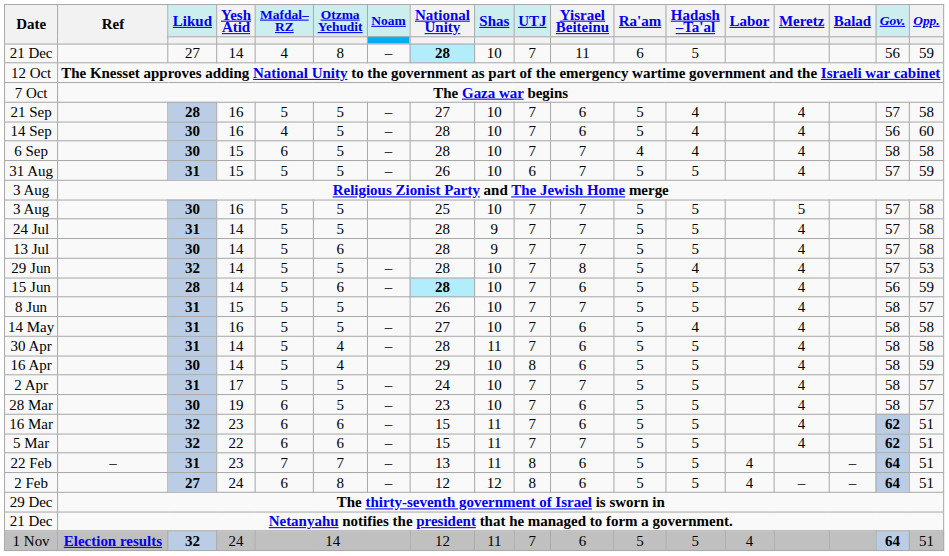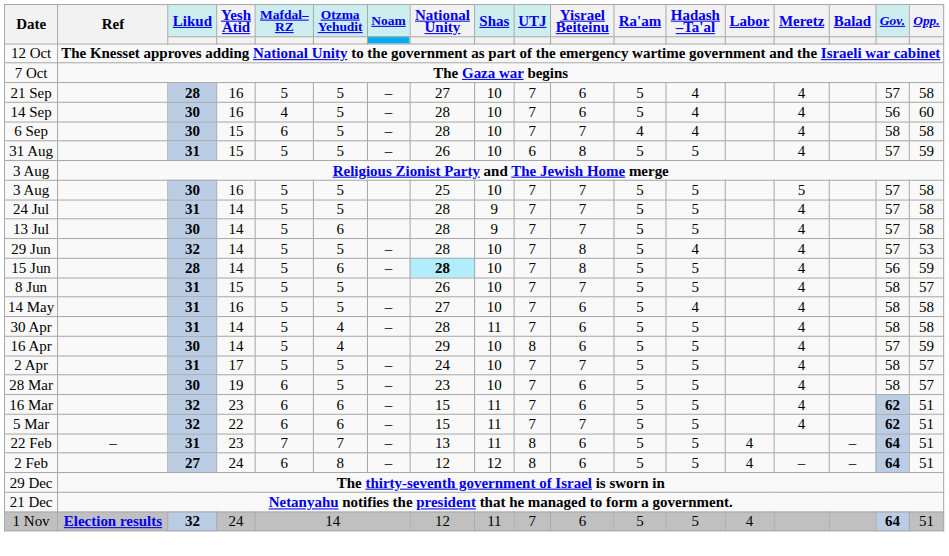 <table class="wikitable sortable" style=text-align:center;font-size:90%;line-height:12px>
 <tr>
 <th rowspan=2>Date</th>
 <th rowspan="2">Ref</th>
 <th style=background:#cee><a href='#'>Likud</a></th>
 <th><a href='#'>Yesh<br>Atid</a></th>
 <th style=background:#cee;font-size:90%><a href='#'>Mafdal–<br>RZ</a></th>
 <th style=background:#cee;font-size:90%><a href='#'>Otzma<br>Yehudit</a></th>
 <th style=background:#cee;font-size:90%><a href='#'>Noam</a></th>
 <th><a href='#'>National<br>Unity</a></th>
 <th style=background:#cee><a href='#'>Shas</a></th>
 <th style=background:#cee><a href='#'>UTJ</a></th>
 <th><a href='#'>Yisrael<br>Beiteinu</a></th>
 <th><a href='#'>Ra'am</a></th>
 <th><a href='#'>Hadash<br>–Ta'al</a></th>
 <th><a href='#'>Labor</a></th>
 <th><a href='#'>Meretz</a></th>
 <th><a href='#'>Balad</a></th>
 <th style=background:#cee;font-size:90%><a href='#'><em>Gov.</em></a></th>
 <th style=font-size:90%><a href='#'><em>Opp.</em></a></th>
 </tr>
 <tr>
 <th style=background:></th>
 <th style=background:></th>
 <th style=background:></th>
 <th style=background:></th>
 <th style=background:#01AFF0></th>
 <th style=background:></th>
 <th style=background:></th>
 <th style=background:></th>
 <th style=background:></th>
 <th style=background:></th>
 <th style=background:></th>
 <th style=background:></th>
 <th style=background:></th>
 <th style=background:></th>
 <th style=background:></th>
 <th style=background:></th>
-</tr>
-<tr>
-<td data-sort-value=2023-12-21>21 Dec</td>
-<td></td>
-<td>27</td>
-<td>14</td>
-<td>4</td>
-<td>8</td>
-<td>–</td>
-<td style=background:#B2EDFB><strong>28</strong></td>
-<td>10</td>
-<td>7</td>
-<td>11</td>
-<td>6</td>
-<td>5</td>
-<td></td>
-<td></td>
-<td></td>
-<td>56</td>
-<td>59</td>
 </tr>
 <tr>
 <td data-sort-value=2023-10-12>12 Oct</td>
 <td colspan="17"><strong>The Knesset approves adding <a href='#'>National Unity</a> to the government as part of the emergency wartime government and the <a href='#'>Israeli war cabinet</a></strong></td>
 </tr>
 <tr>
 <td data-sort-value=2023-10-07>7 Oct</td>
 <td colspan="17"><strong>The <a href='#'>Gaza war</a> begins</strong></td>
 </tr>
 <tr>
 <td data-sort-value=2023-09-21>21 Sep</td>
 <td></td>
 <td style=background:#BBCDE4><strong>28</strong></td>
 <td>16</td>
 <td>5</td>
 <td>5</td>
 <td>–</td>
 <td>27</td>
 <td>10</td>
 <td>7</td>
 <td>6</td>
 <td>5</td>
 <td>4</td>
 <td></td>
 <td>4</td>
 <td></td>
 <td>57</td>
 <td>58</td>
 </tr>
 <tr>
 <td data-sort-value=2023-09-14>14 Sep</td>
 <td></td>
 <td style=background:#BBCDE4><strong>30</strong></td>
 <td>16</td>
 <td>4</td>
 <td>5</td>
 <td>–</td>
 <td>28</td>
 <td>10</td>
 <td>7</td>
 <td>6</td>
 <td>5</td>
 <td>4</td>
 <td></td>
 <td>4</td>
 <td></td>
 <td>56</td>
 <td>60</td>
 </tr>
 <tr>
 <td data-sort-value=2023-09-06>6 Sep</td>
 <td></td>
 <td style=background:#BBCDE4><strong>30</strong></td>
 <td>15</td>
 <td>6</td>
 <td>5</td>
 <td>–</td>
 <td>28</td>
 <td>10</td>
 <td>7</td>
 <td>7</td>
 <td>4</td>
 <td>4</td>
 <td></td>
 <td>4</td>
 <td></td>
 <td>58</td>
 <td>58</td>
 </tr>
 <tr>
 <td data-sort-value=2023-08-31>31 Aug</td>
 <td></td>
 <td style=background:#BBCDE4><strong>31</strong></td>
 <td>15</td>
 <td>5</td>
 <td>5</td>
 <td>–</td>
 <td>26</td>
 <td>10</td>
 <td>6</td>
-<td>7</td>
+<td>8</td>
 <td>5</td>
 <td>5</td>
 <td></td>
 <td>4</td>
 <td></td>
 <td>57</td>
 <td>59</td>
 </tr>
 <tr>
 <td data-sort-value=2023-08-03>3 Aug</td>
 <td colspan="17"><strong><a href='#'>Religious Zionist Party</a> and <a href='#'>The Jewish Home</a> merge</strong></td>
 </tr>
 <tr>
 <td data-sort-value=2023-08-03>3 Aug</td>
 <td></td>
 <td style=background:#BBCDE4><strong>30</strong></td>
 <td>16</td>
 <td>5</td>
 <td>5</td>
 <td></td>
 <td>25</td>
 <td>10</td>
 <td>7</td>
 <td>7</td>
 <td>5</td>
 <td>5</td>
 <td></td>
 <td>5</td>
 <td></td>
 <td>57</td>
 <td>58</td>
 </tr>
 <tr>
 <td data-sort-value=2023-07-24>24 Jul</td>
 <td></td>
 <td style=background:#BBCDE4><strong>31</strong></td>
 <td>14</td>
 <td>5</td>
 <td>5</td>
 <td></td>
 <td>28</td>
 <td>9</td>
 <td>7</td>
 <td>7</td>
 <td>5</td>
 <td>5</td>
 <td></td>
 <td>4</td>
 <td></td>
 <td>57</td>
 <td>58</td>
 </tr>
 <tr>
 <td data-sort-value=2023-07-13>13 Jul</td>
 <td></td>
 <td style=background:#BBCDE4><strong>30</strong></td>
 <td>14</td>
 <td>5</td>
 <td>6</td>
 <td></td>
 <td>28</td>
 <td>9</td>
 <td>7</td>
 <td>7</td>
 <td>5</td>
 <td>5</td>
 <td></td>
 <td>4</td>
 <td></td>
 <td>57</td>
 <td>58</td>
 </tr>
 <tr>
 <td data-sort-value=2023-06-29>29 Jun</td>
 <td></td>
 <td style=background:#BBCDE4><strong>32</strong></td>
 <td>14</td>
 <td>5</td>
 <td>5</td>
 <td>–</td>
 <td>28</td>
 <td>10</td>
 <td>7</td>
 <td>8</td>
 <td>5</td>
 <td>4</td>
 <td></td>
 <td>4</td>
 <td></td>
 <td>57</td>
 <td>53</td>
 </tr>
 <tr>
 <td data-sort-value=2023-06-15>15 Jun</td>
 <td></td>
 <td style=background:#BBCDE4><strong>28</strong></td>
 <td>14</td>
 <td>5</td>
 <td>6</td>
 <td>–</td>
 <td style=background:#B2EDFB><strong>28</strong></td>
 <td>10</td>
 <td>7</td>
-<td>6</td>
+<td>8</td>
 <td>5</td>
 <td>5</td>
 <td></td>
 <td>4</td>
 <td></td>
 <td>56</td>
 <td>59</td>
 </tr>
 <tr>
 <td data-sort-value=2023-06-08>8 Jun</td>
 <td></td>
 <td style=background:#BBCDE4><strong>31</strong></td>
 <td>15</td>
 <td>5</td>
 <td>5</td>
 <td></td>
 <td>26</td>
 <td>10</td>
 <td>7</td>
 <td>7</td>
 <td>5</td>
 <td>5</td>
 <td></td>
 <td>4</td>
 <td></td>
 <td>58</td>
 <td>57</td>
 </tr>
 <tr>
 <td data-sort-value=2023-05-14>14 May</td>
 <td></td>
 <td style=background:#BBCDE4><strong>31</strong></td>
 <td>16</td>
 <td>5</td>
 <td>5</td>
 <td>–</td>
 <td>27</td>
 <td>10</td>
 <td>7</td>
 <td>6</td>
 <td>5</td>
 <td>4</td>
 <td></td>
 <td>4</td>
 <td></td>
 <td>58</td>
 <td>58</td>
 </tr>
 <tr>
 <td data-sort-value=2023-04-30>30 Apr</td>
 <td></td>
 <td style=background:#BBCDE4><strong>31</strong></td>
 <td>14</td>
 <td>5</td>
 <td>4</td>
 <td>–</td>
 <td>28</td>
 <td>11</td>
 <td>7</td>
 <td>6</td>
 <td>5</td>
 <td>5</td>
 <td></td>
 <td>4</td>
 <td></td>
 <td>58</td>
 <td>58</td>
 </tr>
 <tr>
 <td data-sort-value=2023-04-16>16 Apr</td>
 <td></td>
 <td style=background:#BBCDE4><strong>30</strong></td>
 <td>14</td>
 <td>5</td>
 <td>4</td>
 <td></td>
 <td>29</td>
 <td>10</td>
 <td>8</td>
 <td>6</td>
 <td>5</td>
 <td>5</td>
 <td></td>
 <td>4</td>
 <td></td>
-<td>58</td>
+<td>57</td>
 <td>59</td>
 </tr>
 <tr>
 <td data-sort-value=2023-04-02>2 Apr</td>
 <td></td>
 <td style=background:#BBCDE4><strong>31</strong></td>
 <td>17</td>
 <td>5</td>
 <td>5</td>
 <td>–</td>
 <td>24</td>
 <td>10</td>
 <td>7</td>
 <td>7</td>
 <td>5</td>
 <td>5</td>
 <td></td>
 <td>4</td>
 <td></td>
 <td>58</td>
 <td>57</td>
 </tr>
 <tr>
 <td data-sort-value=2023-03-28>28 Mar</td>
 <td></td>
 <td style=background:#BBCDE4><strong>30</strong></td>
 <td>19</td>
 <td>6</td>
 <td>5</td>
 <td>–</td>
 <td>23</td>
 <td>10</td>
 <td>7</td>
 <td>6</td>
 <td>5</td>
 <td>5</td>
 <td></td>
 <td>4</td>
 <td></td>
 <td>58</td>
 <td>57</td>
 </tr>
 <tr>
 <td data-sort-value=2023-03-16>16 Mar</td>
 <td></td>
 <td style=background:#BBCDE4><strong>32</strong></td>
 <td>23</td>
 <td>6</td>
 <td>6</td>
 <td>–</td>
 <td>15</td>
 <td>11</td>
 <td>7</td>
 <td>6</td>
 <td>5</td>
 <td>5</td>
 <td></td>
 <td>4</td>
 <td></td>
 <td style=background:#BBCDE4><strong>62</strong></td>
 <td>51</td>
 </tr>
 <tr>
 <td data-sort-value=2023-03-05>5 Mar</td>
 <td></td>
 <td style=background:#BBCDE4><strong>32</strong></td>
 <td>22</td>
 <td>6</td>
 <td>6</td>
 <td>–</td>
 <td>15</td>
 <td>11</td>
 <td>7</td>
 <td>7</td>
 <td>5</td>
 <td>5</td>
 <td></td>
 <td>4</td>
 <td></td>
 <td style=background:#BBCDE4><strong>62</strong></td>
 <td>51</td>
 </tr>
 <tr>
 <td data-sort-value=2023-02-22>22 Feb</td>
 <td>–</td>
 <td style=background:#BBCDE4><strong>31</strong></td>
 <td>23</td>
 <td>7</td>
 <td>7</td>
 <td>–</td>
 <td>13</td>
 <td>11</td>
 <td>8</td>
 <td>6</td>
 <td>5</td>
 <td>5</td>
 <td>4</td>
 <td></td>
 <td>–</td>
 <td style=background:#BBCDE4><strong>64</strong></td>
 <td>51</td>
 </tr>
 <tr>
 <td data-sort-value=2023-02-02>2 Feb</td>
 <td></td>
 <td style=background:#BBCDE4><strong>27</strong></td>
 <td>24</td>
 <td>6</td>
 <td>8</td>
 <td>–</td>
 <td>12</td>
 <td>12</td>
 <td>8</td>
 <td>6</td>
 <td>5</td>
 <td>5</td>
 <td>4</td>
 <td>–</td>
 <td>–</td>
 <td style=background:#BBCDE4><strong>64</strong></td>
 <td>51</td>
 </tr>
 <tr>
 <td data-sort-value=2022-12-29>29 Dec</td>
 <td colspan="17"><strong>The <a href='#'>thirty-seventh government of Israel</a> is sworn in</strong></td>
 </tr>
 <tr>
 <td data-sort-value=2022-12-21>21 Dec</td>
 <td colspan="17"><strong><a href='#'>Netanyahu</a> notifies the <a href='#'>president</a> that he managed to form a government.</strong></td>
 </tr>
 <tr style=background:silver>
 <td data-sort-value=2022-11-01>1 Nov</td>
 <td><strong><a href='#'>Election results</a></strong></td>
 <td style=background:#BBCDE4><strong>32</strong></td>
 <td>24</td>
 <td colspan=3>14</td>
 <td>12</td>
 <td>11</td>
 <td>7</td>
 <td>6</td>
 <td>5</td>
 <td>5</td>
 <td>4</td>
 <td></td>
 <td></td>
 <td style=background:#BBCDE4><strong>64</strong></td>
 <td>51</td>
 </tr>
 </table>
